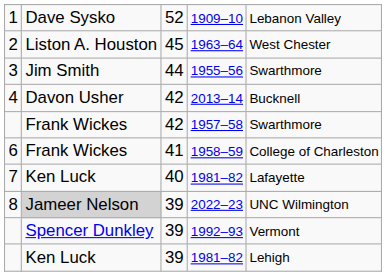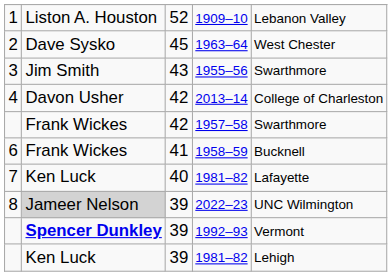 <table class="wikitable">
 <tr>
 </tr>
 <tr>
 <td>1</td>
-<td>Dave Sysko</td>
+<td>Liston A. Houston</td>
 <td>52</td>
 <td style="font-size:80%;"><a href='#'>1909–10</a></td>
 <td style="font-size:80%;">Lebanon Valley</td>
 </tr>
 <tr>
 <td>2</td>
-<td>Liston A. Houston</td>
+<td>Dave Sysko</td>
 <td>45</td>
 <td style="font-size:80%;"><a href='#'>1963–64</a></td>
 <td style="font-size:80%;">West Chester</td>
 </tr>
 <tr>
 <td>3</td>
 <td>Jim Smith</td>
-<td>44</td>
+<td>43</td>
 <td style="font-size:80%;"><a href='#'>1955–56</a></td>
 <td style="font-size:80%;">Swarthmore</td>
 </tr>
 <tr>
 <td>4</td>
 <td>Davon Usher</td>
 <td>42</td>
 <td style="font-size:80%;"><a href='#'>2013–14</a></td>
-<td style="font-size:80%;">Bucknell</td>
+<td style="font-size:80%;">College of Charleston</td>
 </tr>
 <tr>
 <td></td>
 <td>Frank Wickes</td>
 <td>42</td>
 <td style="font-size:80%;"><a href='#'>1957–58</a></td>
 <td style="font-size:80%;">Swarthmore</td>
 </tr>
 <tr>
 <td>6</td>
 <td>Frank Wickes</td>
 <td>41</td>
 <td style="font-size:80%;"><a href='#'>1958–59</a></td>
-<td style="font-size:80%;">College of Charleston</td>
+<td style="font-size:80%;">Bucknell</td>
 </tr>
 <tr>
 <td>7</td>
 <td>Ken Luck</td>
 <td>40</td>
 <td style="font-size:80%;"><a href='#'>1981–82</a></td>
 <td style="font-size:80%;">Lafayette</td>
 </tr>
 <tr>
 <td>8</td>
 <td style="background: lightgrey;">Jameer Nelson</td>
 <td>39</td>
 <td style="font-size:80%;"><a href='#'>2022–23</a></td>
 <td style="font-size:80%;">UNC Wilmington</td>
 </tr>
 <tr>
 <td></td>
-<td><a href='#'>Spencer Dunkley</a></td>
+<td><strong><a href='#'>Spencer Dunkley</a></strong></td>
 <td>39</td>
 <td style="font-size:80%;"><a href='#'>1992–93</a></td>
 <td style="font-size:80%;">Vermont</td>
 </tr>
 <tr>
 <td></td>
 <td>Ken Luck</td>
 <td>39</td>
 <td style="font-size:80%;"><a href='#'>1981–82</a></td>
 <td style="font-size:80%;">Lehigh</td>
 </tr>
 </table>
